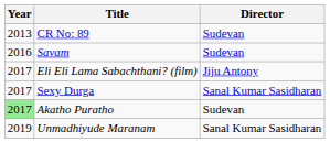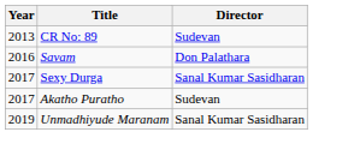 <table class="wikitable sortable">
 <tr>
 <th>Year</th>
 <th>Title</th>
 <th class="unsortable">Director</th>
 </tr>
 <tr>
 <td>2013</td>
 <td><a href='#'>CR No: 89</a></td>
 <td><a href='#'>Sudevan</a></td>
 </tr>
 <tr>
 <td>2016</td>
 <td><em><a href='#'>Savam</a></em></td>
-<td><a href='#'>Sudevan</a></td>
-</tr>
-<tr>
-<td>2017</td>
-<td><em>Eli Eli Lama Sabachthani? (film)</em></td>
-<td><a href='#'>Jiju Antony</a></td>
+<td><a href='#'>Don Palathara</a></td>
 </tr>
 <tr>
 <td>2017</td>
 <td><a href='#'>Sexy Durga</a></td>
 <td><a href='#'>Sanal Kumar Sasidharan</a></td>
 </tr>
 <tr>
-<td style="background: lightgreen;">2017</td>
+<td>2017</td>
 <td><em>Akatho Puratho</em></td>
 <td>Sudevan</td>
 </tr>
 <tr>
 <td>2019</td>
 <td><em>Unmadhiyude Maranam</em></td>
 <td>Sanal Kumar Sasidharan</td>
 </tr>
 </table>
